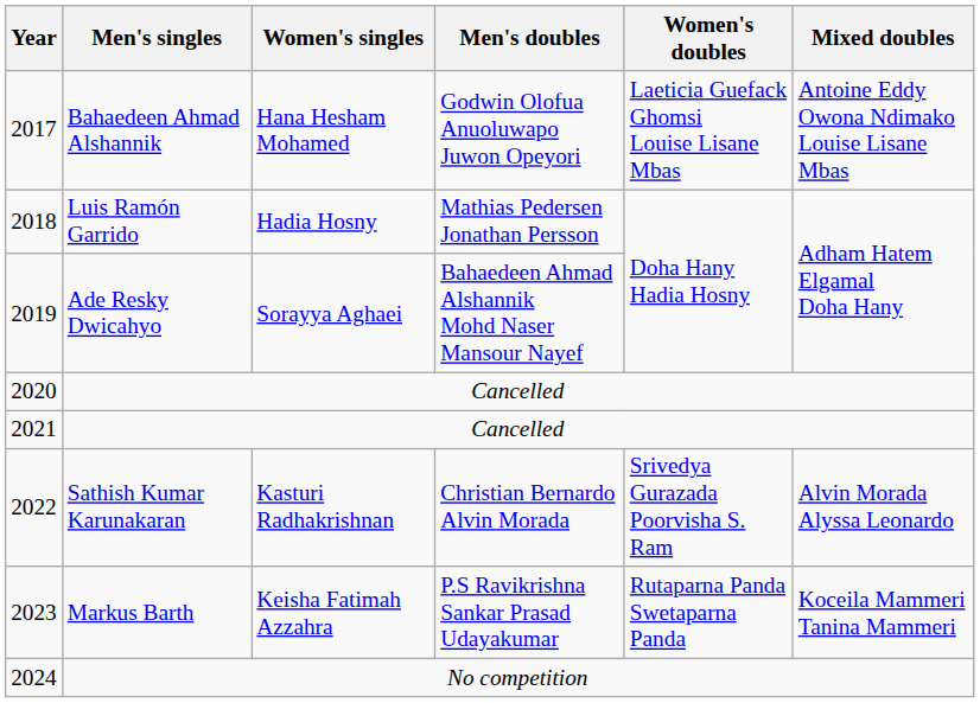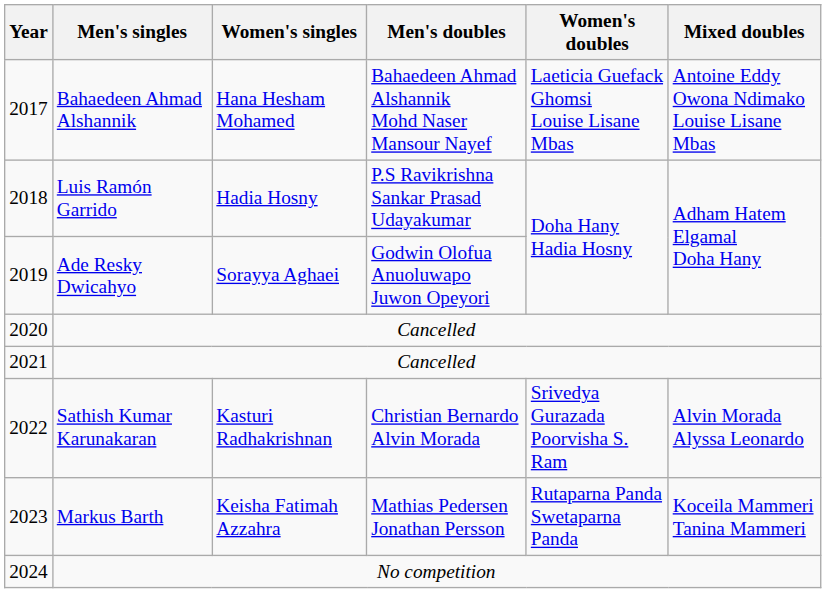 <table class=wikitable style="font-size:90%">
 <tr>
 <th>Year</th>
 <th>Men's singles</th>
 <th>Women's singles</th>
 <th>Men's doubles</th>
 <th>Women's doubles</th>
 <th>Mixed doubles</th>
 </tr>
 <tr>
 <td>2017</td>
 <td> <a href='#'>Bahaedeen Ahmad Alshannik</a></td>
 <td> <a href='#'>Hana Hesham Mohamed</a></td>
-<td> <a href='#'>Godwin Olofua</a><br> <a href='#'>Anuoluwapo Juwon Opeyori</a></td>
+<td> <a href='#'>Bahaedeen Ahmad Alshannik</a><br> <a href='#'>Mohd Naser Mansour Nayef</a></td>
 <td> <a href='#'>Laeticia Guefack Ghomsi</a><br> <a href='#'>Louise Lisane Mbas</a></td>
 <td> <a href='#'>Antoine Eddy Owona Ndimako</a><br> <a href='#'>Louise Lisane Mbas</a></td>
 </tr>
 <tr>
 <td>2018</td>
 <td> <a href='#'>Luis Ramón Garrido</a></td>
 <td> <a href='#'>Hadia Hosny</a></td>
-<td> <a href='#'>Mathias Pedersen</a><br> <a href='#'>Jonathan Persson</a></td>
+<td> <a href='#'>P.S Ravikrishna</a> <br> <a href='#'>Sankar Prasad Udayakumar</a></td>
 <td rowspan=2> <a href='#'>Doha Hany</a><br> <a href='#'>Hadia Hosny</a></td>
 <td rowspan=2> <a href='#'>Adham Hatem Elgamal</a><br> <a href='#'>Doha Hany</a></td>
 </tr>
 <tr>
 <td>2019</td>
 <td> <a href='#'>Ade Resky Dwicahyo</a></td>
 <td> <a href='#'>Sorayya Aghaei</a></td>
-<td> <a href='#'>Bahaedeen Ahmad Alshannik</a><br> <a href='#'>Mohd Naser Mansour Nayef</a></td>
+<td> <a href='#'>Godwin Olofua</a><br> <a href='#'>Anuoluwapo Juwon Opeyori</a></td>
 </tr>
 <tr>
 <td>2020</td>
 <td colspan="5" align="center"><em>Cancelled</em></td>
 </tr>
 <tr>
 <td>2021</td>
 <td colspan="5" align="center"><em>Cancelled</em></td>
 </tr>
 <tr>
 <td>2022</td>
 <td> <a href='#'>Sathish Kumar Karunakaran</a></td>
 <td> <a href='#'>Kasturi Radhakrishnan</a></td>
 <td> <a href='#'>Christian Bernardo</a><br> <a href='#'>Alvin Morada</a></td>
 <td> <a href='#'>Srivedya Gurazada</a><br> <a href='#'>Poorvisha S. Ram</a></td>
 <td> <a href='#'>Alvin Morada</a><br> <a href='#'>Alyssa Leonardo</a></td>
 </tr>
 <tr>
 <td>2023</td>
 <td> <a href='#'>Markus Barth</a></td>
 <td> <a href='#'>Keisha Fatimah Azzahra</a></td>
-<td> <a href='#'>P.S Ravikrishna</a> <br> <a href='#'>Sankar Prasad Udayakumar</a></td>
+<td> <a href='#'>Mathias Pedersen</a><br> <a href='#'>Jonathan Persson</a></td>
 <td> <a href='#'>Rutaparna Panda</a><br> <a href='#'>Swetaparna Panda</a></td>
 <td> <a href='#'>Koceila Mammeri</a><br> <a href='#'>Tanina Mammeri</a></td>
 </tr>
 <tr>
 <td>2024</td>
 <td colspan=5 align=center><em>No competition</em></td>
 </tr>
 </table>
